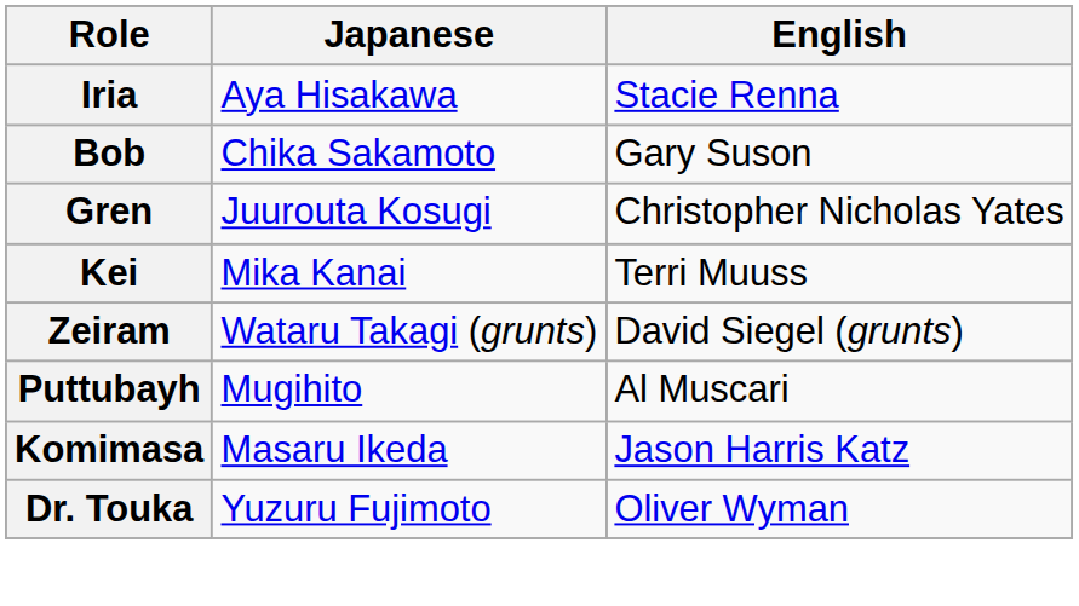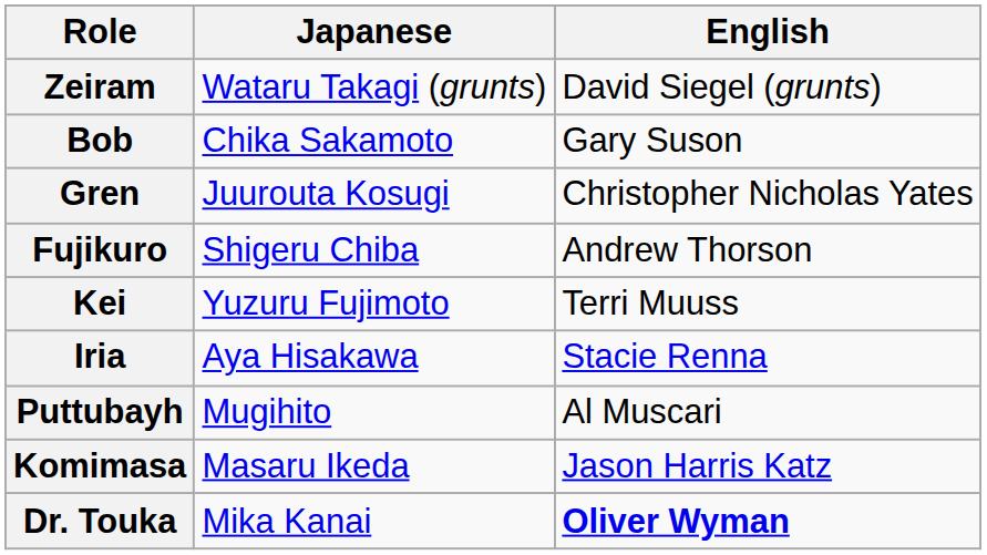 <table class="wikitable mw-collapsible">
 <tr>
 <th>Role</th>
 <th>Japanese</th>
 <th>English</th>
 </tr>
 <tr>
-<th>Iria</th>
-<td><a href='#'>Aya Hisakawa</a></td>
-<td><a href='#'>Stacie Renna</a></td>
+<th>Zeiram</th>
+<td><a href='#'>Wataru Takagi</a> (<em>grunts</em>)</td>
+<td>David Siegel (<em>grunts</em>)</td>
 </tr>
 <tr>
 <th>Bob</th>
 <td><a href='#'>Chika Sakamoto</a></td>
 <td>Gary Suson</td>
 </tr>
 <tr>
 <th>Gren</th>
 <td><a href='#'>Juurouta Kosugi</a></td>
 <td>Christopher Nicholas Yates</td>
 </tr>
 <tr>
+<th>Fujikuro</th>
+<td><a href='#'>Shigeru Chiba</a></td>
+<td>Andrew Thorson</td>
+</tr>
+<tr>
 <th>Kei</th>
-<td><a href='#'>Mika Kanai</a></td>
+<td><a href='#'>Yuzuru Fujimoto</a></td>
 <td>Terri Muuss</td>
 </tr>
 <tr>
-<th>Zeiram</th>
-<td><a href='#'>Wataru Takagi</a> (<em>grunts</em>)</td>
-<td>David Siegel (<em>grunts</em>)</td>
+<th>Iria</th>
+<td><a href='#'>Aya Hisakawa</a></td>
+<td><a href='#'>Stacie Renna</a></td>
 </tr>
 <tr>
 <th>Puttubayh</th>
 <td><a href='#'>Mugihito</a></td>
 <td>Al Muscari</td>
 </tr>
 <tr>
 <th>Komimasa</th>
 <td><a href='#'>Masaru Ikeda</a></td>
 <td><a href='#'>Jason Harris Katz</a></td>
 </tr>
 <tr>
 <th>Dr. Touka</th>
-<td><a href='#'>Yuzuru Fujimoto</a></td>
-<td><a href='#'>Oliver Wyman</a></td>
+<td><a href='#'>Mika Kanai</a></td>
+<td><strong><a href='#'>Oliver Wyman</a></strong></td>
 </tr>
 </table>
